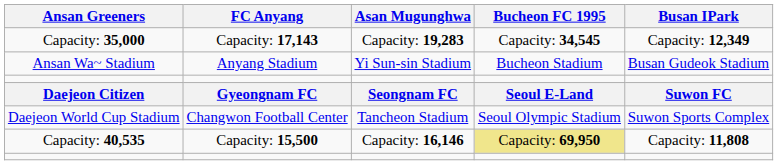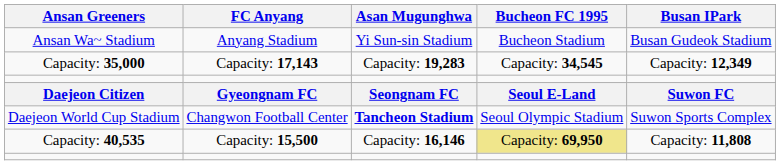 <table class="wikitable" style="text-align:center">
 <tr>
 <th><a href='#'>Ansan Greeners</a></th>
 <th><a href='#'>FC Anyang</a></th>
 <th><a href='#'>Asan Mugunghwa</a></th>
 <th><a href='#'>Bucheon FC 1995</a></th>
 <th><a href='#'>Busan IPark</a></th>
 </tr>
 <tr>
+<td><a href='#'>Ansan Wa~ Stadium</a></td>
+<td><a href='#'>Anyang Stadium</a></td>
+<td><a href='#'>Yi Sun-sin Stadium</a></td>
+<td><a href='#'>Bucheon Stadium</a></td>
+<td><a href='#'>Busan Gudeok Stadium</a></td>
+</tr>
+<tr>
 <td>Capacity: <strong>35,000</strong></td>
 <td>Capacity: <strong>17,143</strong></td>
 <td>Capacity: <strong>19,283</strong></td>
 <td>Capacity: <strong>34,545</strong></td>
 <td>Capacity: <strong>12,349</strong></td>
-</tr>
-<tr>
-<td><a href='#'>Ansan Wa~ Stadium</a></td>
-<td><a href='#'>Anyang Stadium</a></td>
-<td><a href='#'>Yi Sun-sin Stadium</a></td>
-<td><a href='#'>Bucheon Stadium</a></td>
-<td><a href='#'>Busan Gudeok Stadium</a></td>
 </tr>
 <tr>
 <td></td>
 <td></td>
 <td></td>
 <td></td>
 <td></td>
 </tr>
 <tr>
 <th><a href='#'>Daejeon Citizen</a></th>
 <th><a href='#'>Gyeongnam FC</a></th>
 <th><a href='#'>Seongnam FC</a></th>
 <th><a href='#'>Seoul E-Land</a></th>
 <th><a href='#'>Suwon FC</a></th>
 </tr>
 <tr>
 <td><a href='#'>Daejeon World Cup Stadium</a></td>
 <td><a href='#'>Changwon Football Center</a></td>
-<td><a href='#'>Tancheon Stadium</a></td>
+<td><strong><a href='#'>Tancheon Stadium</a></strong></td>
 <td><a href='#'>Seoul Olympic Stadium</a></td>
 <td><a href='#'>Suwon Sports Complex</a></td>
 </tr>
 <tr>
 <td>Capacity: <strong>40,535</strong></td>
 <td>Capacity: <strong>15,500</strong></td>
 <td>Capacity: <strong>16,146</strong></td>
 <td style="background: khaki;">Capacity: <strong>69,950</strong></td>
 <td>Capacity: <strong>11,808</strong></td>
 </tr>
 <tr>
 <td></td>
 <td></td>
 <td></td>
 <td></td>
 <td></td>
 </tr>
 </table>
